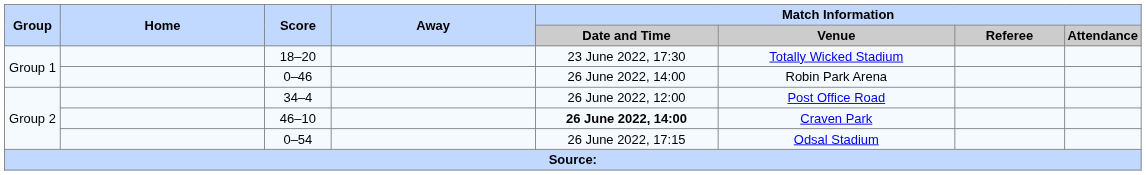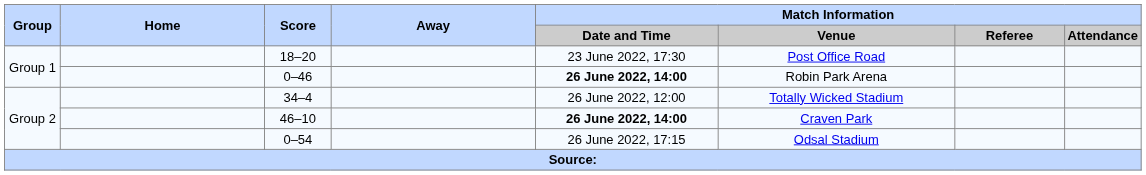 <table border=1 style="border-collapse:collapse; font-size:90%; text-align:center;" cellpadding=3 cellspacing=0 width=100%>
 <tr style="background:#c1d8ff;">
 <th scope="col" rowspan=2 width=5%>Group</th>
 <th scope="col" rowspan=2 width=19%>Home</th>
 <th scope="col" rowspan=2 width=6%>Score</th>
 <th scope="col" rowspan=2 width=19%>Away</th>
 <th colspan=4>Match Information</th>
 </tr>
 <tr style="background:#cccccc;">
 <th scope="col" width=17%>Date and Time</th>
 <th scope="col" width=22%>Venue</th>
 <th scope="col" width=10%>Referee</th>
 <th scope="col" width=7%>Attendance</th>
 </tr>
 <tr style="background:#f5faff;">
 <td rowspan=2>Group 1</td>
 <td></td>
 <td>18–20</td>
 <td></td>
 <td>23 June 2022, 17:30</td>
-<td><a href='#'>Totally Wicked Stadium</a></td>
+<td><a href='#'>Post Office Road</a></td>
 <td></td>
 <td></td>
 </tr>
 <tr style="background:#f5faff;">
 <td></td>
 <td>0–46</td>
 <td></td>
-<td>26 June 2022, 14:00</td>
+<td><strong>26 June 2022, 14:00</strong></td>
 <td>Robin Park Arena</td>
 <td></td>
 <td></td>
 </tr>
 <tr style="background:#f5faff;">
 <td rowspan=3>Group 2</td>
 <td></td>
 <td>34–4</td>
 <td></td>
 <td>26 June 2022, 12:00</td>
-<td><a href='#'>Post Office Road</a></td>
+<td><a href='#'>Totally Wicked Stadium</a></td>
 <td></td>
 <td></td>
 </tr>
 <tr style="background:#f5faff;">
 <td></td>
 <td>46–10</td>
 <td></td>
 <td><strong>26 June 2022, 14:00</strong></td>
 <td><a href='#'>Craven Park</a></td>
 <td></td>
 <td></td>
 </tr>
 <tr style="background:#f5faff;">
 <td></td>
 <td>0–54</td>
 <td></td>
 <td>26 June 2022, 17:15</td>
 <td><a href='#'>Odsal Stadium</a></td>
 <td></td>
 <td></td>
 </tr>
 <tr style="background:#c1d8ff;">
 <th colspan=8>Source:</th>
 </tr>
 </table>
